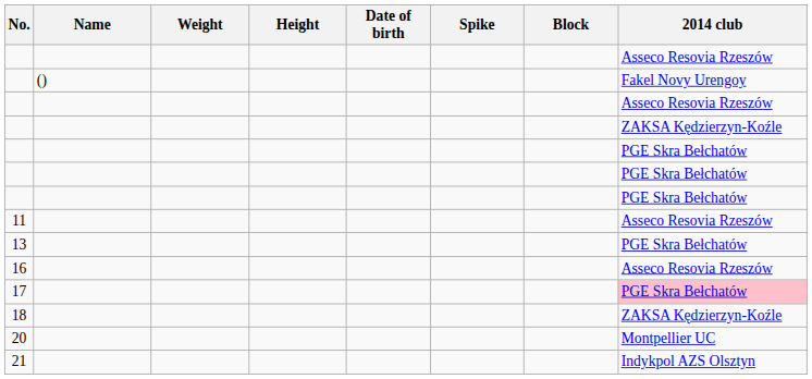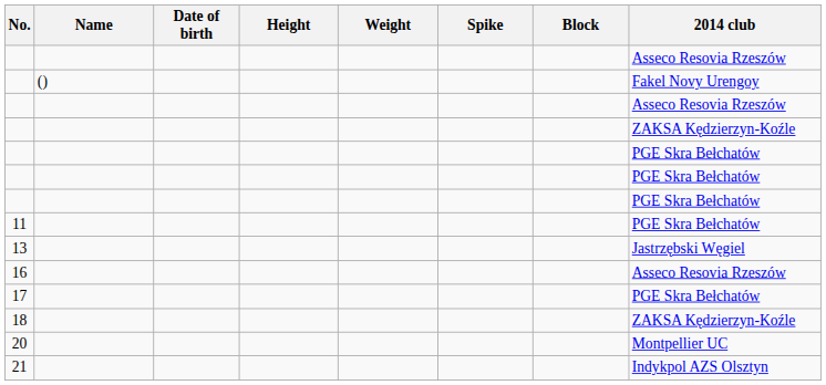 <table class="wikitable sortable" style="font-size:100%; text-align:center;">
 <tr>
 <th>No.</th>
 <th style="width:12em">Name</th>
+<th style="width:8em">Date of birth</th>
+<th style="width:9em">Height</th>
 <th style="width:9em">Weight</th>
-<th style="width:9em">Height</th>
-<th style="width:8em">Date of birth</th>
 <th style="width:9em">Spike</th>
 <th style="width:9em">Block</th>
 <th style="width:19em">2014 club</th>
 </tr>
 <tr>
 <td></td>
 <td align=left></td>
+<td align=right></td>
 <td></td>
 <td></td>
-<td align=right></td>
 <td></td>
 <td></td>
 <td align=left> <a href='#'>Asseco Resovia Rzeszów</a></td>
 </tr>
 <tr>
 <td></td>
 <td align=left> ()</td>
+<td align=right></td>
 <td></td>
 <td></td>
-<td align=right></td>
 <td></td>
 <td></td>
 <td align=left> <a href='#'>Fakel Novy Urengoy</a></td>
 </tr>
 <tr>
 <td></td>
 <td align=left></td>
+<td align=right></td>
 <td></td>
 <td></td>
-<td align=right></td>
 <td></td>
 <td></td>
 <td align=left> <a href='#'>Asseco Resovia Rzeszów</a></td>
 </tr>
 <tr>
 <td></td>
 <td align=left></td>
+<td align=right></td>
 <td></td>
 <td></td>
-<td align=right></td>
 <td></td>
 <td></td>
 <td align=left> <a href='#'>ZAKSA Kędzierzyn-Koźle</a></td>
 </tr>
 <tr>
 <td></td>
 <td align=left></td>
+<td align=right></td>
 <td></td>
 <td></td>
-<td align=right></td>
 <td></td>
 <td></td>
 <td align=left> <a href='#'>PGE Skra Bełchatów</a></td>
 </tr>
 <tr>
 <td></td>
 <td align=left></td>
+<td align=right></td>
 <td></td>
 <td></td>
-<td align=right></td>
 <td></td>
 <td></td>
 <td align=left> <a href='#'>PGE Skra Bełchatów</a></td>
 </tr>
 <tr>
 <td></td>
 <td align=left></td>
+<td align=right></td>
 <td></td>
 <td></td>
-<td align=right></td>
 <td></td>
 <td></td>
 <td align=left> <a href='#'>PGE Skra Bełchatów</a></td>
 </tr>
 <tr>
 <td>11</td>
 <td align=left></td>
-<td></td>
-<td></td>
 <td align=right></td>
 <td></td>
 <td></td>
-<td align=left> <a href='#'>Asseco Resovia Rzeszów</a></td>
-</tr>
-<tr>
-<td>13</td>
-<td align=left></td>
-<td></td>
-<td></td>
-<td align=right></td>
 <td></td>
 <td></td>
 <td align=left> <a href='#'>PGE Skra Bełchatów</a></td>
 </tr>
 <tr>
+<td>13</td>
+<td align=left></td>
+<td align=right></td>
+<td></td>
+<td></td>
+<td></td>
+<td></td>
+<td align=left> <a href='#'>Jastrzębski Węgiel</a></td>
+</tr>
+<tr>
 <td>16</td>
 <td align=left></td>
+<td align=right></td>
 <td></td>
 <td></td>
-<td align=right></td>
 <td></td>
 <td></td>
 <td align=left> <a href='#'>Asseco Resovia Rzeszów</a></td>
 </tr>
 <tr>
 <td>17</td>
 <td align=left></td>
-<td></td>
-<td></td>
 <td align=right></td>
 <td></td>
 <td></td>
-<td align=left style="background: pink;"> <a href='#'>PGE Skra Bełchatów</a></td>
+<td></td>
+<td></td>
+<td align=left> <a href='#'>PGE Skra Bełchatów</a></td>
 </tr>
 <tr>
 <td>18</td>
 <td align=left></td>
+<td align=right></td>
 <td></td>
 <td></td>
-<td align=right></td>
 <td></td>
 <td></td>
 <td align=left> <a href='#'>ZAKSA Kędzierzyn-Koźle</a></td>
 </tr>
 <tr>
 <td>20</td>
 <td align=left></td>
+<td align=right></td>
 <td></td>
 <td></td>
-<td align=right></td>
 <td></td>
 <td></td>
 <td align=left> <a href='#'>Montpellier UC</a></td>
 </tr>
 <tr>
 <td>21</td>
 <td align=left></td>
+<td align=right></td>
 <td></td>
 <td></td>
-<td align=right></td>
 <td></td>
 <td></td>
 <td align=left> <a href='#'>Indykpol AZS Olsztyn</a></td>
 </tr>
 </table>
